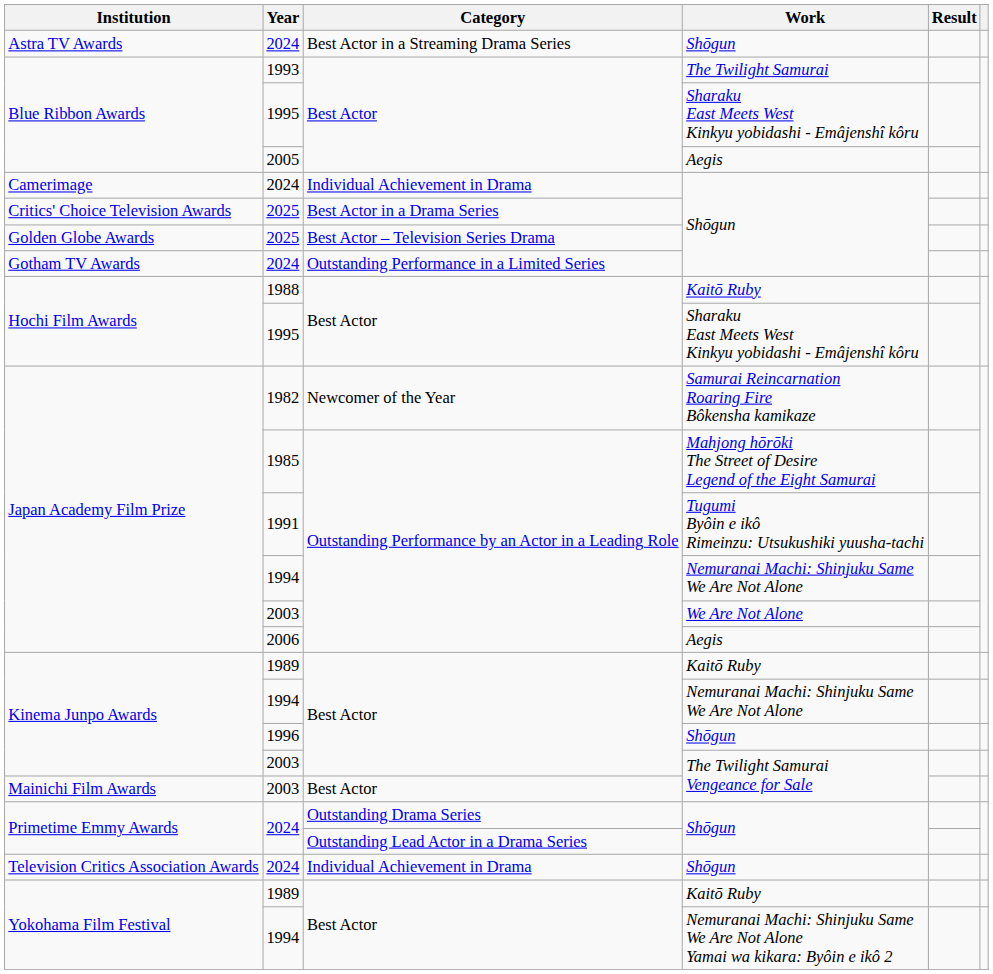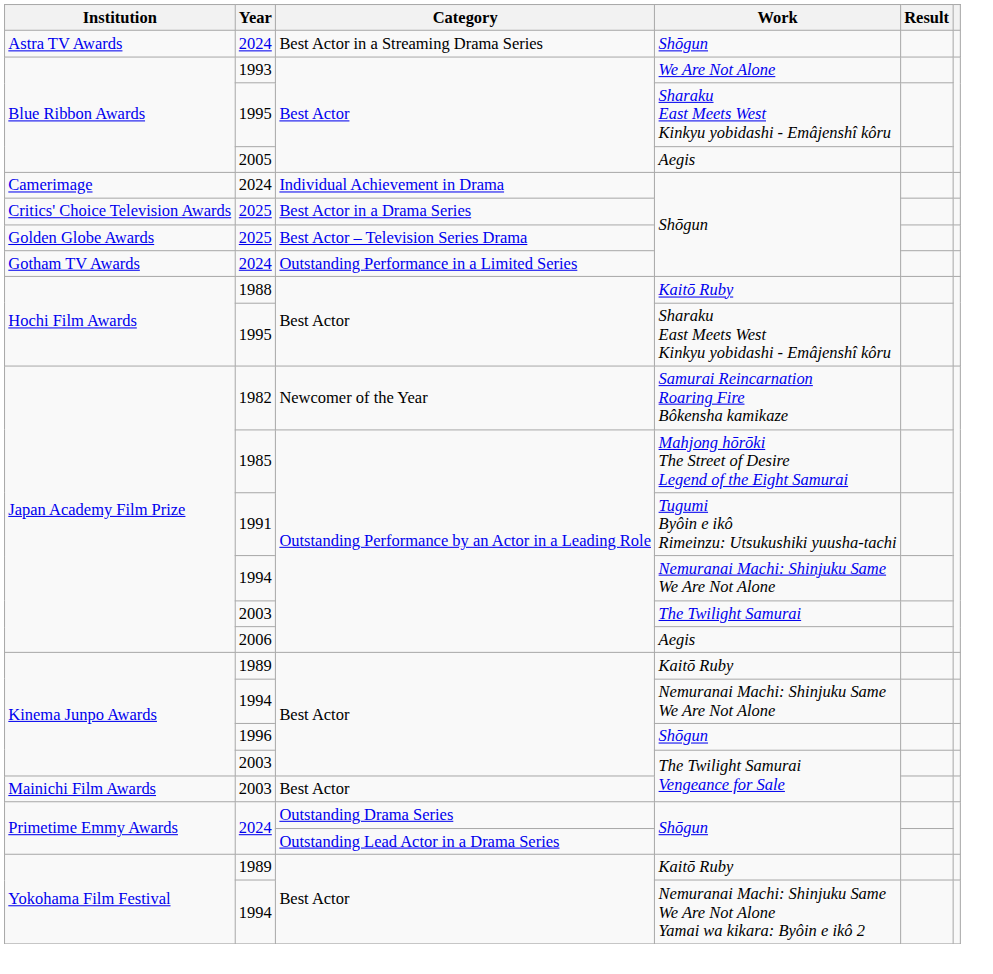 <table class="wikitable plainrowheaders sortable">
 <tr>
 <th scope="col">Institution</th>
 <th scope="col">Year</th>
 <th scope="col">Category</th>
 <th scope="col">Work</th>
 <th scope="col">Result</th>
 <th scope="col" class="unsortable"></th>
 </tr>
 <tr>
 <td><a href='#'>Astra TV Awards</a></td>
 <td><a href='#'>2024</a></td>
 <td>Best Actor in a Streaming Drama Series</td>
 <td><em><a href='#'>Shōgun</a></em></td>
 <td></td>
 <td style="text-align: center;"></td>
 </tr>
 <tr>
 <td rowspan="3"><a href='#'>Blue Ribbon Awards</a></td>
 <td>1993</td>
 <td rowspan="3"><a href='#'>Best Actor</a></td>
-<td><em><a href='#'>The Twilight Samurai</a></em></td>
+<td><a href='#'><em>We Are Not Alone</em></a></td>
 <td></td>
 <td rowspan="3" style="text-align: center;"> <br>  <br> </td>
 </tr>
 <tr>
 <td>1995</td>
 <td><a href='#'><em>Sharaku</em></a><br><a href='#'><em>East Meets West</em></a><br><em>Kinkyu yobidashi - Emâjenshî kôru</em></td>
 <td></td>
 </tr>
 <tr>
 <td>2005</td>
 <td><em>Aegis</em></td>
 <td></td>
 </tr>
 <tr>
 <td><a href='#'>Camerimage</a></td>
 <td>2024</td>
 <td><a href='#'>Individual Achievement in Drama</a></td>
 <td rowspan="4"><em>Shōgun</em></td>
 <td></td>
 <td style="text-align: center;"></td>
 </tr>
 <tr>
 <td><a href='#'>Critics' Choice Television Awards</a></td>
 <td><a href='#'>2025</a></td>
 <td><a href='#'>Best Actor in a Drama Series</a></td>
 <td></td>
 <td style="text-align: center;"></td>
 </tr>
 <tr>
 <td><a href='#'>Golden Globe Awards</a></td>
 <td><a href='#'>2025</a></td>
 <td><a href='#'>Best Actor – Television Series Drama</a></td>
 <td></td>
 <td style="text-align: center;"></td>
 </tr>
 <tr>
 <td><a href='#'>Gotham TV Awards</a></td>
 <td><a href='#'>2024</a></td>
 <td><a href='#'>Outstanding Performance in a Limited Series</a></td>
 <td></td>
 <td style="text-align: center;"></td>
 </tr>
 <tr>
 <td rowspan="2"><a href='#'>Hochi Film Awards</a></td>
 <td>1988</td>
 <td rowspan="2">Best Actor</td>
 <td><em><a href='#'>Kaitō Ruby</a></em></td>
 <td></td>
 <td rowspan="2" style="text-align: center;"> <br> </td>
 </tr>
 <tr>
 <td>1995</td>
 <td><em>Sharaku</em><br><em>East Meets West</em><br><em>Kinkyu yobidashi - Emâjenshî kôru</em></td>
 <td></td>
 </tr>
 <tr>
 <td rowspan="6"><a href='#'>Japan Academy Film Prize</a></td>
 <td>1982</td>
 <td>Newcomer of the Year</td>
 <td><em><a href='#'>Samurai Reincarnation</a></em><br><em><a href='#'>Roaring Fire</a></em><br><em>Bôkensha kamikaze</em></td>
 <td></td>
 <td rowspan="6" style="text-align: center;"> <br>  <br>  <br>  <br>  <br> </td>
 </tr>
 <tr>
 <td>1985</td>
 <td rowspan="5"><a href='#'>Outstanding Performance by an Actor in a Leading Role</a></td>
 <td><em><a href='#'>Mahjong hōrōki</a></em><br><em>The Street of Desire</em><br><em><a href='#'>Legend of the Eight Samurai</a></em></td>
 <td></td>
 </tr>
 <tr>
 <td>1991</td>
 <td><em><a href='#'>Tugumi</a></em><br><em>Byôin e ikô</em><br><em>Rimeinzu: Utsukushiki yuusha-tachi</em></td>
 <td></td>
 </tr>
 <tr>
 <td>1994</td>
 <td><em><a href='#'>Nemuranai Machi: Shinjuku Same</a></em><br><em>We Are Not Alone</em></td>
 <td></td>
 </tr>
 <tr>
 <td>2003</td>
-<td><a href='#'><em>We Are Not Alone</em></a></td>
+<td><em><a href='#'>The Twilight Samurai</a></em></td>
 <td></td>
 </tr>
 <tr>
 <td>2006</td>
 <td><em>Aegis</em></td>
 <td></td>
 </tr>
 <tr>
 <td rowspan="4"><a href='#'>Kinema Junpo Awards</a></td>
 <td>1989</td>
 <td rowspan="4">Best Actor</td>
 <td><em>Kaitō Ruby</em></td>
 <td></td>
 <td></td>
 </tr>
 <tr>
 <td>1994</td>
 <td><em>Nemuranai Machi: Shinjuku Same</em><br><em>We Are Not Alone</em></td>
 <td></td>
 <td></td>
 </tr>
 <tr>
 <td>1996</td>
 <td><em><a href='#'>Shōgun</a></em></td>
 <td></td>
 <td></td>
 </tr>
 <tr>
 <td>2003</td>
 <td rowspan="2"><em>The Twilight Samurai</em><br><em><a href='#'>Vengeance for Sale</a></em></td>
 <td></td>
 <td></td>
 </tr>
 <tr>
 <td><a href='#'>Mainichi Film Awards</a></td>
 <td>2003</td>
 <td>Best Actor</td>
 <td></td>
 <td></td>
 </tr>
 <tr>
 <td rowspan="2"><a href='#'>Primetime Emmy Awards</a></td>
 <td rowspan="2"><a href='#'>2024</a></td>
 <td><a href='#'>Outstanding Drama Series</a></td>
 <td rowspan="2"><em><a href='#'>Shōgun</a></em></td>
 <td></td>
 <td rowspan="2" align="center"> <br> </td>
 </tr>
 <tr>
 <td><a href='#'>Outstanding Lead Actor in a Drama Series</a></td>
 <td></td>
 </tr>
 <tr>
-<td><a href='#'>Television Critics Association Awards</a></td>
-<td><a href='#'>2024</a></td>
-<td><a href='#'>Individual Achievement in Drama</a></td>
-<td><em><a href='#'>Shōgun</a></em></td>
-<td></td>
-<td style="text-align: center;"></td>
-</tr>
-<tr>
 <td rowspan="2"><a href='#'>Yokohama Film Festival</a></td>
 <td>1989</td>
 <td rowspan="2">Best Actor</td>
 <td><em>Kaitō Ruby</em></td>
 <td></td>
 <td></td>
 </tr>
 <tr>
 <td>1994</td>
 <td><em>Nemuranai Machi: Shinjuku Same</em><br><em>We Are Not Alone</em><br><em>Yamai wa kikara: Byôin e ikô 2</em></td>
 <td></td>
 <td></td>
 </tr>
 </table>
